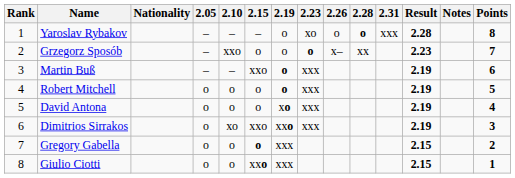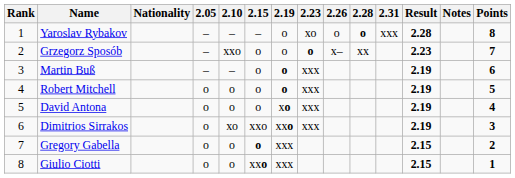 <table class="wikitable sortable" style="text-align:center">
 <tr>
 <th>Rank</th>
 <th>Name</th>
 <th>Nationality</th>
 <th>2.05</th>
 <th>2.10</th>
 <th>2.15</th>
 <th>2.19</th>
 <th>2.23</th>
 <th>2.26</th>
 <th>2.28</th>
 <th>2.31</th>
 <th>Result</th>
 <th>Notes</th>
 <th>Points</th>
 </tr>
 <tr>
 <td>1</td>
 <td align=left><a href='#'>Yaroslav Rybakov</a></td>
 <td align=left></td>
 <td>–</td>
 <td>–</td>
 <td>–</td>
 <td>o</td>
 <td>xo</td>
 <td>o</td>
 <td><strong>o</strong></td>
 <td>xxx</td>
 <td><strong>2.28</strong></td>
 <td></td>
 <td><strong>8</strong></td>
 </tr>
 <tr>
 <td>2</td>
 <td align=left><a href='#'>Grzegorz Sposób</a></td>
 <td align=left></td>
 <td>–</td>
 <td>xxo</td>
 <td>o</td>
 <td>o</td>
 <td><strong>o</strong></td>
 <td>x–</td>
 <td>xx</td>
 <td></td>
 <td><strong>2.23</strong></td>
 <td></td>
 <td><strong>7</strong></td>
 </tr>
 <tr>
 <td>3</td>
 <td align=left><a href='#'>Martin Buß</a></td>
 <td align=left></td>
 <td>–</td>
 <td>–</td>
-<td>xxo</td>
+<td>o</td>
 <td><strong>o</strong></td>
 <td>xxx</td>
 <td></td>
 <td></td>
 <td></td>
 <td><strong>2.19</strong></td>
 <td></td>
 <td><strong>6</strong></td>
 </tr>
 <tr>
 <td>4</td>
 <td align=left><a href='#'>Robert Mitchell</a></td>
 <td align=left></td>
 <td>o</td>
 <td>o</td>
 <td>o</td>
 <td><strong>o</strong></td>
 <td>xxx</td>
 <td></td>
 <td></td>
 <td></td>
 <td><strong>2.19</strong></td>
 <td></td>
 <td><strong>5</strong></td>
 </tr>
 <tr>
 <td>5</td>
 <td align=left><a href='#'>David Antona</a></td>
 <td align=left></td>
 <td>o</td>
 <td>o</td>
 <td>o</td>
 <td>x<strong>o</strong></td>
 <td>xxx</td>
 <td></td>
 <td></td>
 <td></td>
 <td><strong>2.19</strong></td>
 <td></td>
 <td><strong>4</strong></td>
 </tr>
 <tr>
 <td>6</td>
 <td align=left><a href='#'>Dimitrios Sirrakos</a></td>
 <td align=left></td>
 <td>o</td>
 <td>xo</td>
 <td>xxo</td>
 <td>xx<strong>o</strong></td>
 <td>xxx</td>
 <td></td>
 <td></td>
 <td></td>
 <td><strong>2.19</strong></td>
 <td></td>
 <td><strong>3</strong></td>
 </tr>
 <tr>
 <td>7</td>
 <td align=left><a href='#'>Gregory Gabella</a></td>
 <td align=left></td>
 <td>o</td>
 <td>o</td>
 <td><strong>o</strong></td>
 <td>xxx</td>
 <td></td>
 <td></td>
 <td></td>
 <td></td>
 <td><strong>2.15</strong></td>
 <td></td>
 <td><strong>2</strong></td>
 </tr>
 <tr>
 <td>8</td>
 <td align=left><a href='#'>Giulio Ciotti</a></td>
 <td align=left></td>
 <td>o</td>
 <td>o</td>
 <td>xx<strong>o</strong></td>
 <td>xxx</td>
 <td></td>
 <td></td>
 <td></td>
 <td></td>
 <td><strong>2.15</strong></td>
 <td></td>
 <td><strong>1</strong></td>
 </tr>
 </table>
